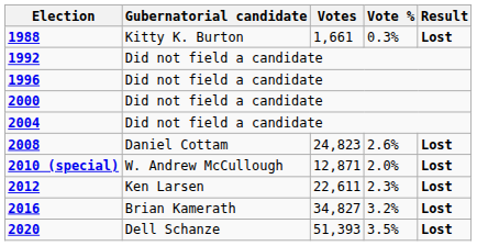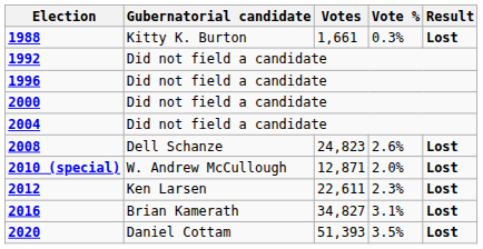 <table class="wikitable">
 <tr>
 <th>Election</th>
 <th>Gubernatorial candidate</th>
 <th>Votes</th>
 <th>Vote %</th>
 <th>Result</th>
 </tr>
 <tr>
 <td><strong><a href='#'>1988</a></strong></td>
 <td>Kitty K. Burton</td>
 <td>1,661</td>
 <td>0.3%</td>
 <td><strong>Lost</strong> </td>
 </tr>
 <tr>
 <td><strong><a href='#'>1992</a></strong></td>
 <td colspan="4">Did not field a candidate</td>
 </tr>
 <tr>
 <td><strong><a href='#'>1996</a></strong></td>
 <td colspan="4">Did not field a candidate</td>
 </tr>
 <tr>
 <td><strong><a href='#'>2000</a></strong></td>
 <td colspan="4">Did not field a candidate</td>
 </tr>
 <tr>
 <td><strong><a href='#'>2004</a></strong></td>
 <td colspan="4">Did not field a candidate</td>
 </tr>
 <tr>
 <td><strong><a href='#'>2008</a></strong></td>
-<td>Daniel Cottam</td>
+<td>Dell Schanze</td>
 <td>24,823</td>
 <td>2.6%</td>
 <td><strong>Lost</strong> </td>
 </tr>
 <tr>
 <td><strong><a href='#'>2010 (special)</a></strong></td>
 <td>W. Andrew McCullough</td>
 <td>12,871</td>
 <td>2.0%</td>
 <td><strong>Lost</strong> </td>
 </tr>
 <tr>
 <td><strong><a href='#'>2012</a></strong></td>
 <td>Ken Larsen</td>
 <td>22,611</td>
 <td>2.3%</td>
 <td><strong>Lost</strong> </td>
 </tr>
 <tr>
 <td><strong><a href='#'>2016</a></strong></td>
 <td>Brian Kamerath</td>
 <td>34,827</td>
-<td>3.2%</td>
+<td>3.1%</td>
 <td><strong>Lost</strong> </td>
 </tr>
 <tr>
 <td><a href='#'><strong>2020</strong></a></td>
-<td>Dell Schanze</td>
+<td>Daniel Cottam</td>
 <td>51,393</td>
 <td>3.5%</td>
 <td><strong>Lost</strong> </td>
 </tr>
 </table>
